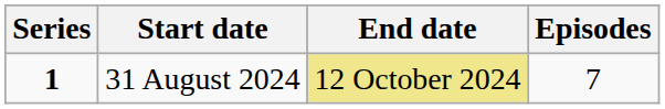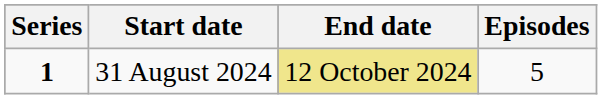 <table class="wikitable" style="text-align:center;">
 <tr>
 <th>Series</th>
 <th>Start date</th>
 <th>End date</th>
 <th>Episodes</th>
 </tr>
 <tr>
 <td><strong>1</strong></td>
 <td>31 August 2024</td>
 <td style="background: khaki;">12 October 2024</td>
-<td>7</td>
+<td>5</td>
 </tr>
 </table>
